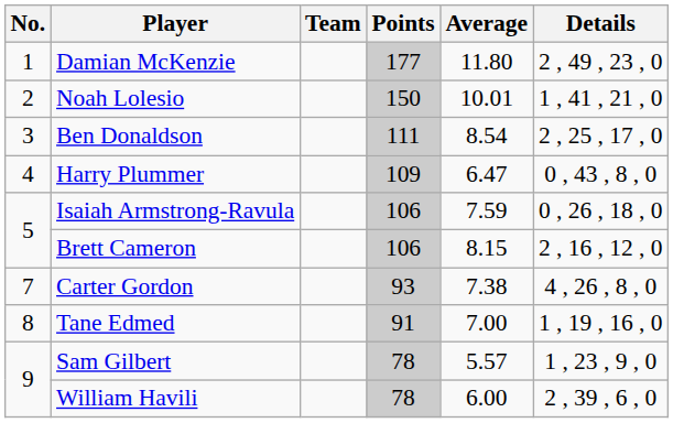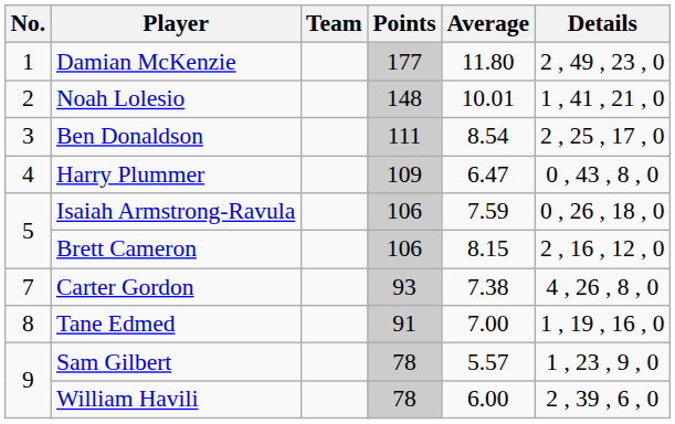 <table class="wikitable sortable" style="text-align:center">
 <tr>
 <th>No.</th>
 <th>Player</th>
 <th>Team</th>
 <th>Points</th>
 <th>Average</th>
 <th>Details</th>
 </tr>
 <tr>
 <td>1</td>
 <td style="text-align:left"> <a href='#'>Damian McKenzie</a></td>
 <td style="text-align:left"> </td>
 <td style="background:#ccc">177</td>
 <td>11.80</td>
 <td>2 , 49 , 23 , 0 </td>
 </tr>
 <tr>
 <td>2</td>
 <td style="text-align:left"> <a href='#'>Noah Lolesio</a></td>
 <td style="text-align:left"> </td>
-<td style="background:#ccc">150</td>
+<td style="background:#ccc">148</td>
 <td>10.01</td>
 <td>1 , 41 , 21 , 0 </td>
 </tr>
 <tr>
 <td>3</td>
 <td style="text-align:left"> <a href='#'>Ben Donaldson</a></td>
 <td style="text-align:left"> </td>
 <td style="background:#ccc">111</td>
 <td>8.54</td>
 <td>2 , 25 , 17 , 0 </td>
 </tr>
 <tr>
 <td>4</td>
 <td style="text-align:left"> <a href='#'>Harry Plummer</a></td>
 <td style="text-align:left"> </td>
 <td style="background:#ccc">109</td>
 <td>6.47</td>
 <td>0 , 43 , 8 , 0 </td>
 </tr>
 <tr>
 <td rowspan="2">5</td>
 <td style="text-align:left"> <a href='#'>Isaiah Armstrong-Ravula</a></td>
 <td style="text-align:left"> </td>
 <td style="background:#ccc">106</td>
 <td>7.59</td>
 <td>0 , 26 , 18 , 0 </td>
 </tr>
 <tr>
 <td style="text-align:left"> <a href='#'>Brett Cameron</a></td>
 <td style="text-align:left"> </td>
 <td style="background:#ccc">106</td>
 <td>8.15</td>
 <td>2 , 16 , 12 , 0 </td>
 </tr>
 <tr>
 <td>7</td>
 <td style="text-align:left"> <a href='#'>Carter Gordon</a></td>
 <td style="text-align:left"> </td>
 <td style="background:#ccc">93</td>
 <td>7.38</td>
 <td>4 , 26 , 8 , 0 </td>
 </tr>
 <tr>
 <td>8</td>
 <td style="text-align:left"> <a href='#'>Tane Edmed</a></td>
 <td style="text-align:left"> </td>
 <td style="background:#ccc">91</td>
 <td>7.00</td>
 <td>1 , 19 , 16 , 0 </td>
 </tr>
 <tr>
 <td rowspan="2">9</td>
 <td style="text-align:left"> <a href='#'>Sam Gilbert</a></td>
 <td style="text-align:left"> </td>
 <td style="background:#ccc">78</td>
 <td>5.57</td>
 <td>1 , 23 , 9 , 0 </td>
 </tr>
 <tr>
 <td style="text-align:left"> <a href='#'>William Havili</a></td>
 <td style="text-align:left"> </td>
 <td style="background:#ccc">78</td>
 <td>6.00</td>
 <td>2 , 39 , 6 , 0 </td>
 </tr>
 </table>
